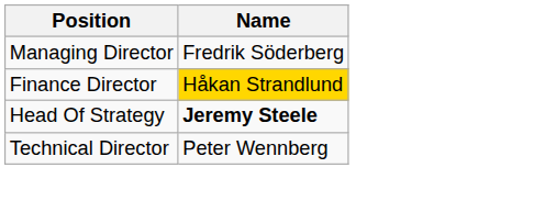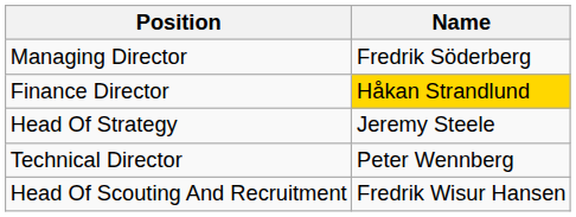 <table class="wikitable">
 <tr>
 <th>Position</th>
 <th>Name</th>
 </tr>
 <tr>
 <td>Managing Director</td>
 <td> Fredrik Söderberg</td>
 </tr>
 <tr>
 <td>Finance Director</td>
 <td style="background: gold;"> Håkan Strandlund</td>
 </tr>
 <tr>
 <td>Head Of Strategy</td>
-<td><strong> Jeremy Steele</strong></td>
+<td> Jeremy Steele</td>
 </tr>
 <tr>
 <td>Technical Director</td>
 <td> Peter Wennberg</td>
 </tr>
+<tr>
+<td>Head Of Scouting And Recruitment</td>
+<td> Fredrik Wisur Hansen</td>
+</tr>
 </table>
